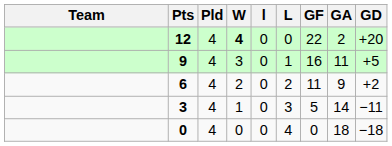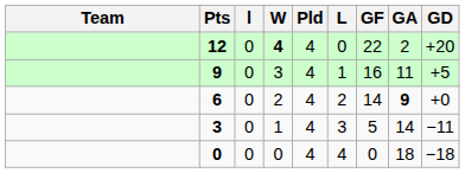 <table class=wikitable style="text-align:center">
 <tr>
 <th width=175>Team</th>
 <th width=20>Pts</th>
+<th width=20>l</th>
+<th width=20>W</th>
 <th width=20>Pld</th>
-<th width=20>W</th>
-<th width=20>l</th>
 <th width=20>L</th>
 <th width=20>GF</th>
 <th width=20>GA</th>
 <th width=20>GD</th>
 </tr>
 <tr style="background:#cfc;">
 <td align=left></td>
 <td><strong>12</strong></td>
+<td>0</td>
+<td><strong>4</strong></td>
 <td>4</td>
-<td><strong>4</strong></td>
-<td>0</td>
 <td>0</td>
 <td>22</td>
 <td>2</td>
 <td>+20</td>
 </tr>
 <tr style="background:#cfc;">
 <td align=left></td>
 <td><strong>9</strong></td>
+<td>0</td>
+<td>3</td>
 <td>4</td>
-<td>3</td>
-<td>0</td>
 <td>1</td>
 <td>16</td>
 <td>11</td>
 <td>+5</td>
 </tr>
 <tr>
 <td align=left></td>
 <td><strong>6</strong></td>
+<td>0</td>
+<td>2</td>
 <td>4</td>
 <td>2</td>
-<td>0</td>
-<td>2</td>
-<td>11</td>
-<td>9</td>
-<td>+2</td>
+<td>14</td>
+<td><strong>9</strong></td>
+<td>+0</td>
 </tr>
 <tr>
 <td align=left></td>
 <td><strong>3</strong></td>
+<td>0</td>
+<td>1</td>
 <td>4</td>
-<td>1</td>
-<td>0</td>
 <td>3</td>
 <td>5</td>
 <td>14</td>
 <td>−11</td>
 </tr>
 <tr>
 <td align=left></td>
 <td><strong>0</strong></td>
-<td>4</td>
 <td>0</td>
 <td>0</td>
+<td>4</td>
 <td>4</td>
 <td>0</td>
 <td>18</td>
 <td>−18</td>
 </tr>
 </table>
